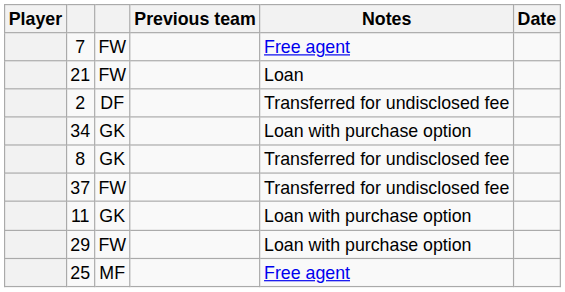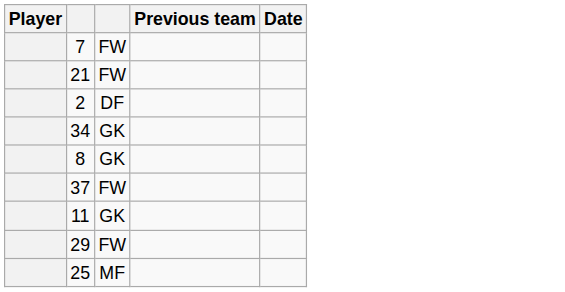 <table class="wikitable plainrowheaders sortable nowrap" style="font-size:95%; text-align:left">
 <tr>
 <th scope=col>Player</th>
 <th scope=col></th>
 <th scope=col></th>
 <th scope=col>Previous team</th>
-<th scope=col class=unsortable>Notes</th>
 <th scope=col>Date</th>
 </tr>
 <tr>
 <th scope=row></th>
 <td align=center>7</td>
 <td align=center>FW</td>
 <td></td>
-<td><a href='#'>Free agent</a></td>
 <td></td>
 </tr>
 <tr>
 <th scope=row></th>
 <td align=center>21</td>
 <td align=center>FW</td>
 <td></td>
-<td>Loan</td>
 <td></td>
 </tr>
 <tr>
 <th scope=row></th>
 <td align=center>2</td>
 <td align=center>DF</td>
 <td></td>
-<td>Transferred for undisclosed fee</td>
 <td></td>
 </tr>
 <tr>
 <th scope=row></th>
 <td align=center>34</td>
 <td align=center>GK</td>
 <td></td>
-<td>Loan with purchase option</td>
 <td></td>
 </tr>
 <tr>
 <th scope=row></th>
 <td align=center>8</td>
 <td align=center>GK</td>
 <td></td>
-<td>Transferred for undisclosed fee</td>
 <td></td>
 </tr>
 <tr>
 <th scope=row></th>
 <td align=center>37</td>
 <td align=center>FW</td>
 <td></td>
-<td>Transferred for undisclosed fee</td>
 <td></td>
 </tr>
 <tr>
 <th scope=row></th>
 <td align=center>11</td>
 <td align=center>GK</td>
 <td></td>
-<td>Loan with purchase option</td>
 <td></td>
 </tr>
 <tr>
 <th scope=row></th>
 <td align=center>29</td>
 <td align=center>FW</td>
 <td></td>
-<td>Loan with purchase option</td>
 <td></td>
 </tr>
 <tr>
 <th scope=row></th>
 <td align=center>25</td>
 <td align=center>MF</td>
 <td></td>
-<td><a href='#'>Free agent</a></td>
 <td></td>
 </tr>
 </table>
